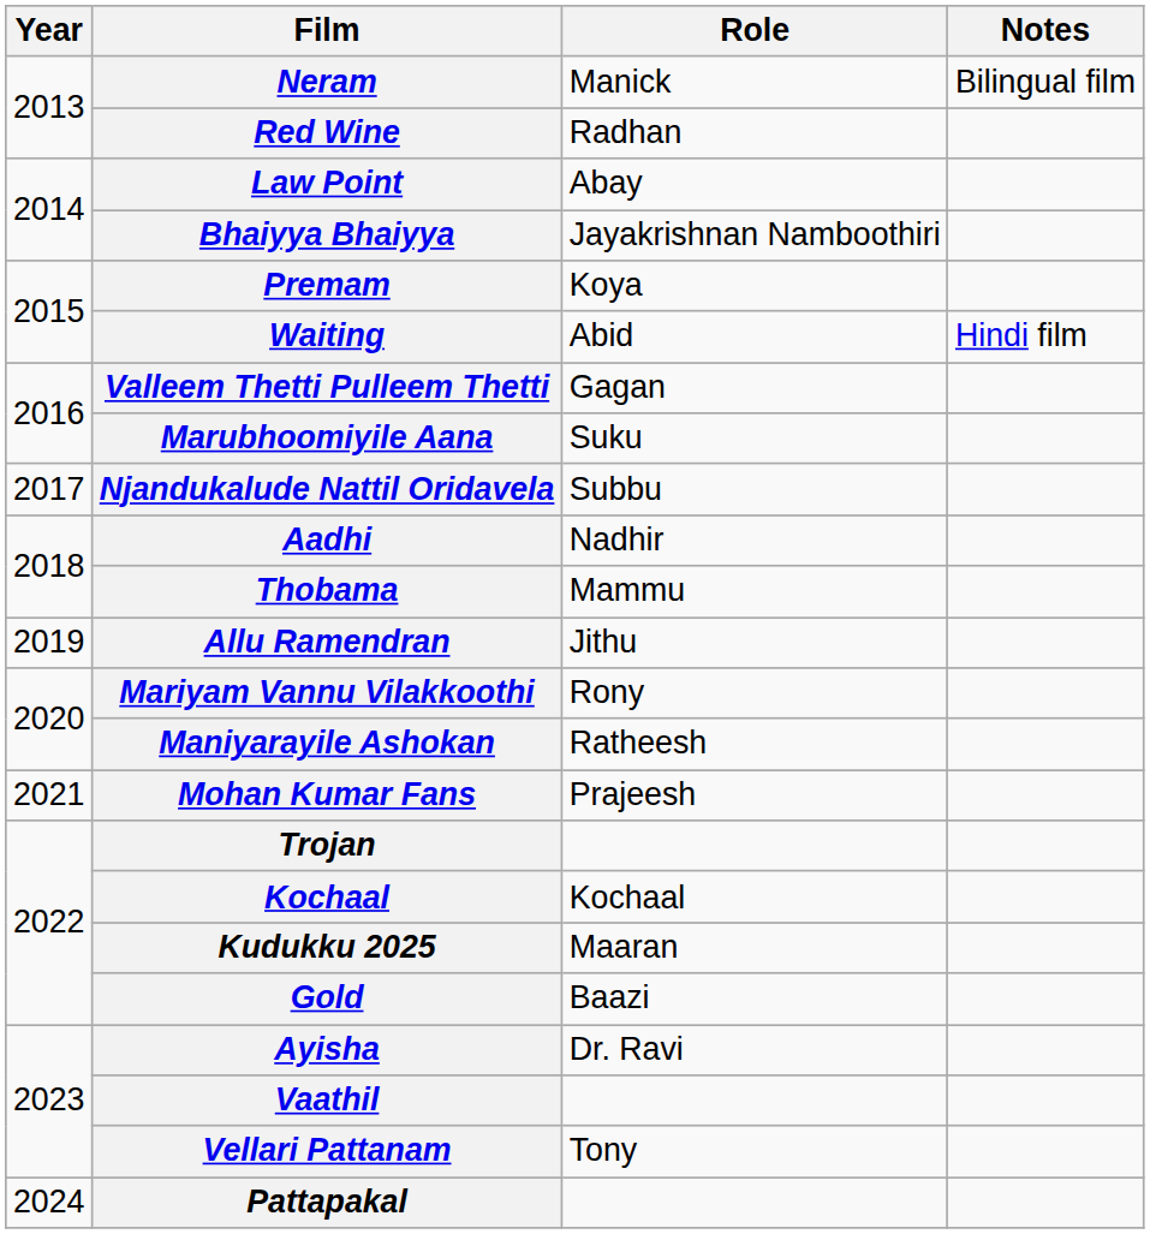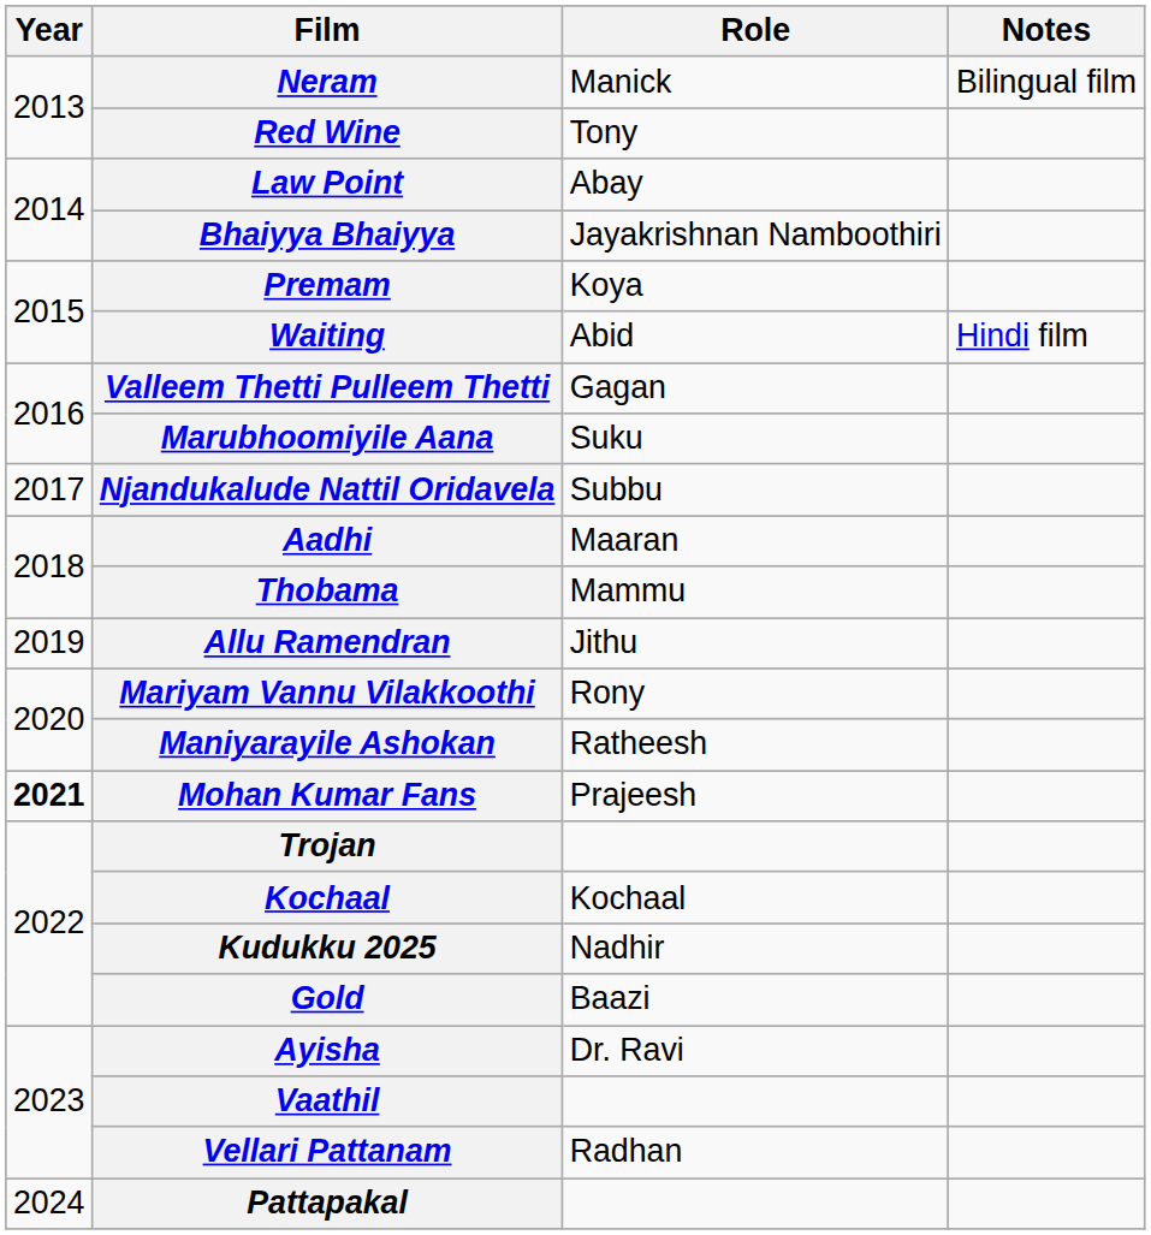 <table class="wikitable sortable">
 <tr>
 <th>Year</th>
 <th>Film</th>
 <th>Role</th>
 <th class="unsortable">Notes</th>
 </tr>
 <tr>
 <td rowspan="2">2013</td>
 <th scope="row"><em><a href='#'>Neram</a></em></th>
 <td>Manick</td>
 <td>Bilingual film</td>
 </tr>
 <tr>
 <th scope="row"><em><a href='#'>Red Wine</a></em></th>
-<td>Radhan</td>
+<td>Tony</td>
 <td></td>
 </tr>
 <tr>
 <td rowspan="2">2014</td>
 <th scope="row"><em><a href='#'>Law Point</a></em></th>
 <td>Abay</td>
 <td></td>
 </tr>
 <tr>
 <th scope="row"><em><a href='#'>Bhaiyya Bhaiyya</a></em></th>
 <td>Jayakrishnan Namboothiri</td>
 <td></td>
 </tr>
 <tr>
 <td rowspan="2">2015</td>
 <th scope="row"><em><a href='#'>Premam</a></em></th>
 <td>Koya</td>
 <td></td>
 </tr>
 <tr>
 <th scope="row"><em><a href='#'>Waiting</a></em></th>
 <td>Abid</td>
 <td><a href='#'>Hindi</a> film</td>
 </tr>
 <tr>
 <td rowspan="2">2016</td>
 <th scope="row"><em> <a href='#'>Valleem Thetti Pulleem Thetti</a> </em></th>
 <td>Gagan</td>
 <td></td>
 </tr>
 <tr>
 <th scope="row"><em><a href='#'>Marubhoomiyile Aana</a></em></th>
 <td>Suku</td>
 <td></td>
 </tr>
 <tr>
 <td>2017</td>
 <th scope="row"><em><a href='#'>Njandukalude Nattil Oridavela</a></em></th>
 <td>Subbu</td>
 <td></td>
 </tr>
 <tr>
 <td rowspan="2">2018</td>
 <th scope="row"><em><a href='#'>Aadhi</a></em></th>
-<td>Nadhir</td>
+<td>Maaran</td>
 <td></td>
 </tr>
 <tr>
 <th scope="row"><em><a href='#'>Thobama</a></em></th>
 <td>Mammu</td>
 <td></td>
 </tr>
 <tr>
 <td>2019</td>
 <th scope="row"><em><a href='#'>Allu Ramendran</a></em></th>
 <td>Jithu</td>
 <td></td>
 </tr>
 <tr>
 <td rowspan=2>2020</td>
 <th scope="row"><em><a href='#'>Mariyam Vannu Vilakkoothi</a></em></th>
 <td>Rony</td>
 <td></td>
 </tr>
 <tr>
 <th scope="row"><em><a href='#'>Maniyarayile Ashokan</a></em></th>
 <td>Ratheesh</td>
 <td></td>
 </tr>
 <tr>
-<td>2021</td>
+<td><strong>2021</strong></td>
 <th scope="row"><em><a href='#'>Mohan Kumar Fans</a></em></th>
 <td>Prajeesh</td>
 <td></td>
 </tr>
 <tr>
 <td rowspan=4>2022</td>
 <th scope="row"><em>Trojan</em></th>
 <td></td>
 <td></td>
 </tr>
 <tr>
 <th scope="row"><em><a href='#'>Kochaal</a></em></th>
 <td>Kochaal</td>
 <td></td>
 </tr>
 <tr>
 <th scope="row"><em>Kudukku 2025</em></th>
-<td>Maaran</td>
+<td>Nadhir</td>
 <td></td>
 </tr>
 <tr>
 <th scope="row"><em><a href='#'>Gold</a></em></th>
 <td>Baazi</td>
 <td></td>
 </tr>
 <tr>
 <td rowspan=3>2023</td>
 <th scope="row"><em><a href='#'>Ayisha</a></em></th>
 <td>Dr. Ravi</td>
 <td></td>
 </tr>
 <tr>
 <th scope="row"><em><a href='#'>Vaathil</a></em></th>
 <td></td>
 <td></td>
 </tr>
 <tr>
 <th scope="row"><em><a href='#'>Vellari Pattanam</a></em></th>
-<td>Tony</td>
+<td>Radhan</td>
 <td></td>
 </tr>
 <tr>
 <td>2024</td>
 <th scope="row"><em>Pattapakal</em></th>
 <td></td>
 <td></td>
 </tr>
 </table>
